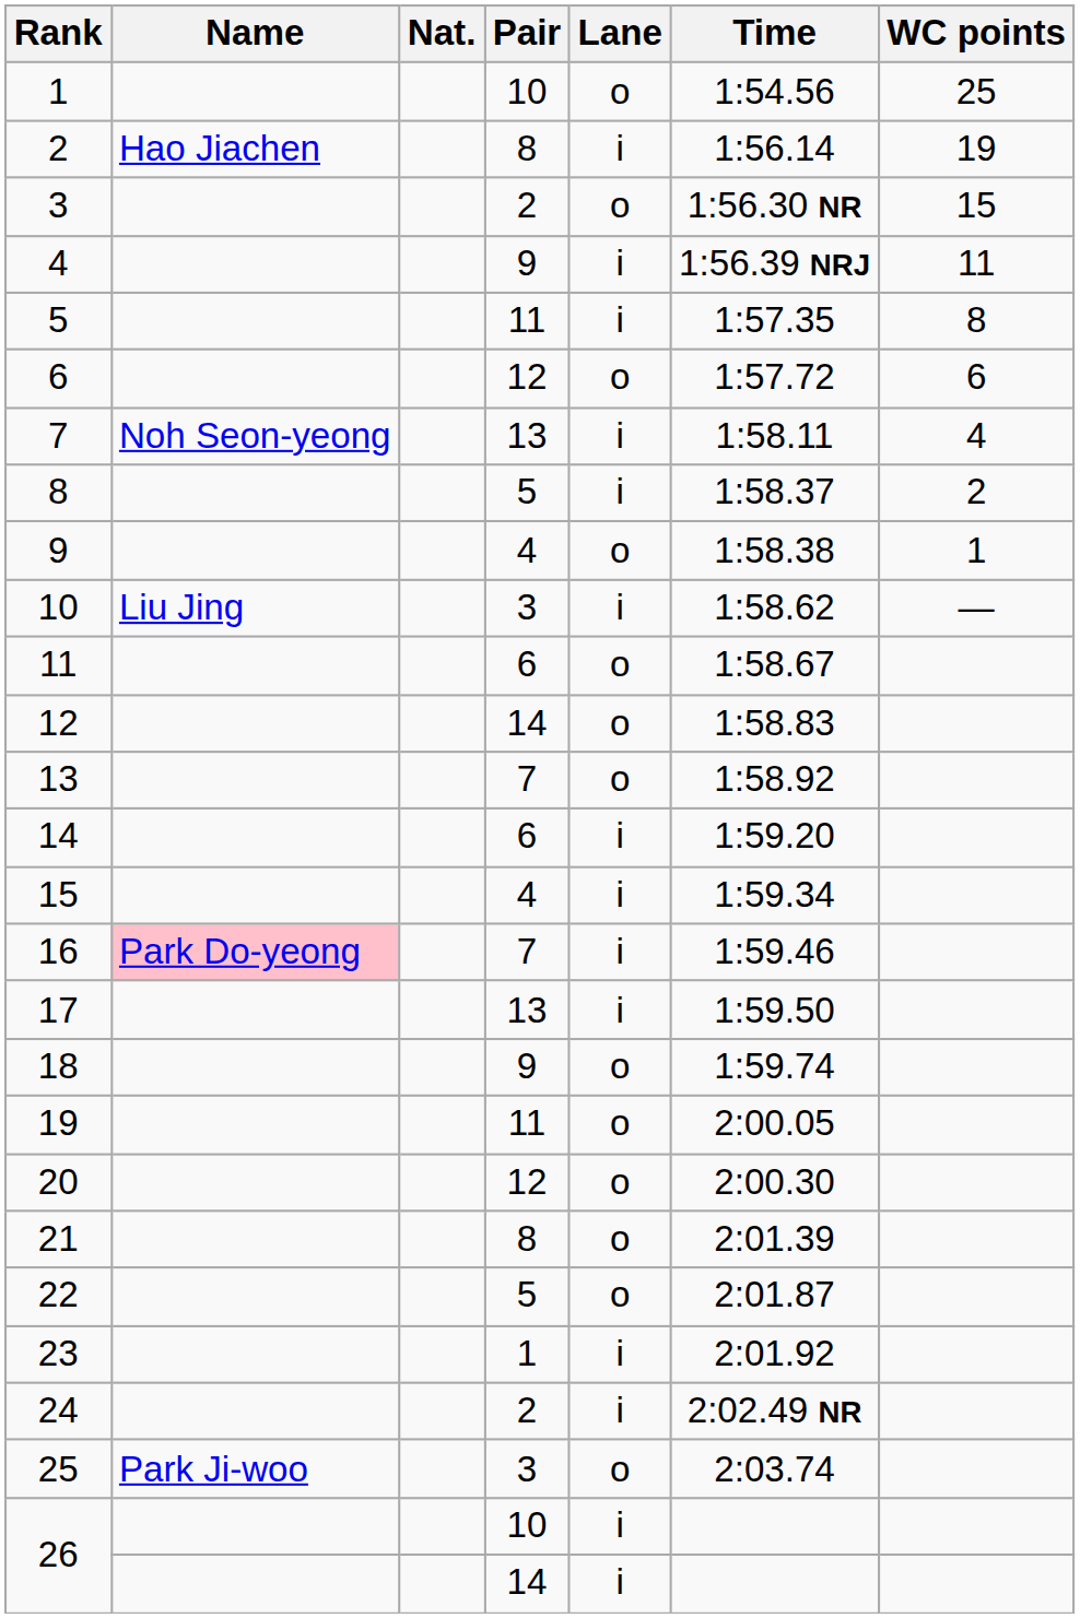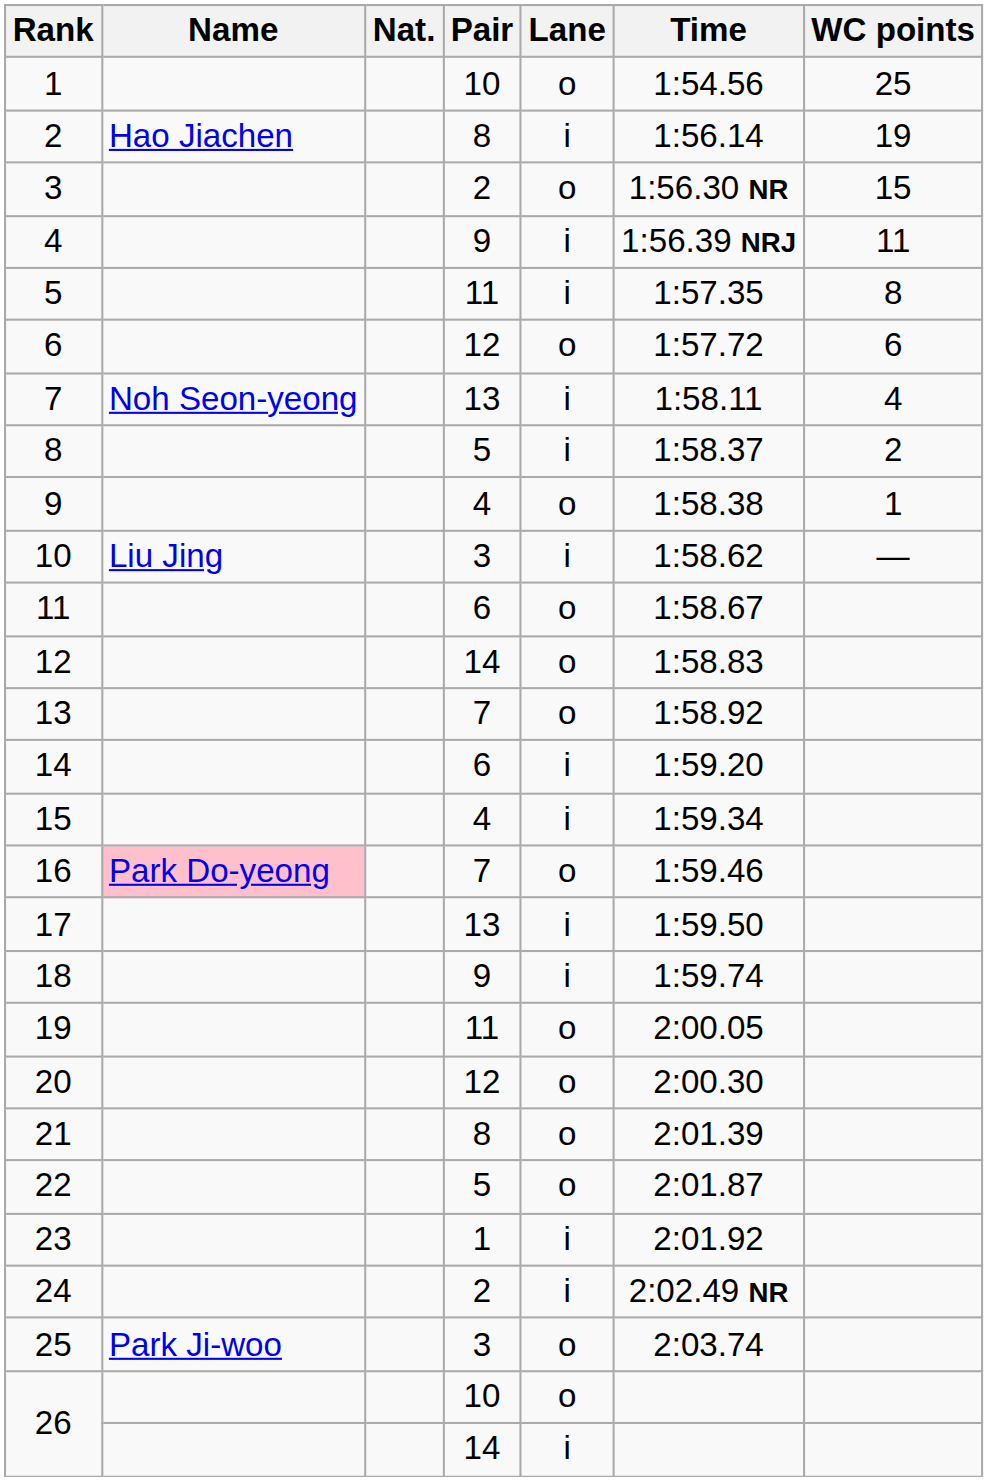 <table class="wikitable sortable" style="text-align:center">
 <tr>
 <th>Rank</th>
 <th>Name</th>
 <th>Nat.</th>
 <th>Pair</th>
 <th>Lane</th>
 <th>Time</th>
 <th>WC points</th>
 </tr>
 <tr>
 <td>1</td>
 <td align=left></td>
 <td></td>
 <td>10</td>
 <td>o</td>
 <td>1:54.56</td>
 <td>25</td>
 </tr>
 <tr>
 <td>2</td>
 <td align=left><a href='#'>Hao Jiachen</a></td>
 <td></td>
 <td>8</td>
 <td>i</td>
 <td>1:56.14</td>
 <td>19</td>
 </tr>
 <tr>
 <td>3</td>
 <td align=left></td>
 <td></td>
 <td>2</td>
 <td>o</td>
 <td>1:56.30 <strong><small>NR</small></strong></td>
 <td>15</td>
 </tr>
 <tr>
 <td>4</td>
 <td align=left></td>
 <td></td>
 <td>9</td>
 <td>i</td>
 <td>1:56.39 <strong><small>NRJ</small></strong></td>
 <td>11</td>
 </tr>
 <tr>
 <td>5</td>
 <td align=left></td>
 <td></td>
 <td>11</td>
 <td>i</td>
 <td>1:57.35</td>
 <td>8</td>
 </tr>
 <tr>
 <td>6</td>
 <td align=left></td>
 <td></td>
 <td>12</td>
 <td>o</td>
 <td>1:57.72</td>
 <td>6</td>
 </tr>
 <tr>
 <td>7</td>
 <td align=left><a href='#'>Noh Seon-yeong</a></td>
 <td></td>
 <td>13</td>
 <td>i</td>
 <td>1:58.11</td>
 <td>4</td>
 </tr>
 <tr>
 <td>8</td>
 <td align=left></td>
 <td></td>
 <td>5</td>
 <td>i</td>
 <td>1:58.37</td>
 <td>2</td>
 </tr>
 <tr>
 <td>9</td>
 <td align=left></td>
 <td></td>
 <td>4</td>
 <td>o</td>
 <td>1:58.38</td>
 <td>1</td>
 </tr>
 <tr>
 <td>10</td>
 <td align=left><a href='#'>Liu Jing</a></td>
 <td></td>
 <td>3</td>
 <td>i</td>
 <td>1:58.62</td>
 <td>—</td>
 </tr>
 <tr>
 <td>11</td>
 <td align=left></td>
 <td></td>
 <td>6</td>
 <td>o</td>
 <td>1:58.67</td>
 <td></td>
 </tr>
 <tr>
 <td>12</td>
 <td align=left></td>
 <td></td>
 <td>14</td>
 <td>o</td>
 <td>1:58.83</td>
 <td></td>
 </tr>
 <tr>
 <td>13</td>
 <td align=left></td>
 <td></td>
 <td>7</td>
 <td>o</td>
 <td>1:58.92</td>
 <td></td>
 </tr>
 <tr>
 <td>14</td>
 <td align=left></td>
 <td></td>
 <td>6</td>
 <td>i</td>
 <td>1:59.20</td>
 <td></td>
 </tr>
 <tr>
 <td>15</td>
 <td align=left></td>
 <td></td>
 <td>4</td>
 <td>i</td>
 <td>1:59.34</td>
 <td></td>
 </tr>
 <tr>
 <td>16</td>
 <td align=left style="background: pink;"><a href='#'>Park Do-yeong</a></td>
 <td></td>
 <td>7</td>
-<td>i</td>
+<td>o</td>
 <td>1:59.46</td>
 <td></td>
 </tr>
 <tr>
 <td>17</td>
 <td align=left></td>
 <td></td>
 <td>13</td>
 <td>i</td>
 <td>1:59.50</td>
 <td></td>
 </tr>
 <tr>
 <td>18</td>
 <td align=left></td>
 <td></td>
 <td>9</td>
-<td>o</td>
+<td>i</td>
 <td>1:59.74</td>
 <td></td>
 </tr>
 <tr>
 <td>19</td>
 <td align=left></td>
 <td></td>
 <td>11</td>
 <td>o</td>
 <td>2:00.05</td>
 <td></td>
 </tr>
 <tr>
 <td>20</td>
 <td align=left></td>
 <td></td>
 <td>12</td>
 <td>o</td>
 <td>2:00.30</td>
 <td></td>
 </tr>
 <tr>
 <td>21</td>
 <td align=left></td>
 <td></td>
 <td>8</td>
 <td>o</td>
 <td>2:01.39</td>
 <td></td>
 </tr>
 <tr>
 <td>22</td>
 <td align=left></td>
 <td></td>
 <td>5</td>
 <td>o</td>
 <td>2:01.87</td>
 <td></td>
 </tr>
 <tr>
 <td>23</td>
 <td align=left></td>
 <td></td>
 <td>1</td>
 <td>i</td>
 <td>2:01.92</td>
 <td></td>
 </tr>
 <tr>
 <td>24</td>
 <td align=left></td>
 <td></td>
 <td>2</td>
 <td>i</td>
 <td>2:02.49 <strong><small>NR</small></strong></td>
 <td></td>
 </tr>
 <tr>
 <td>25</td>
 <td align=left><a href='#'>Park Ji-woo</a></td>
 <td></td>
 <td>3</td>
 <td>o</td>
 <td>2:03.74</td>
 <td></td>
 </tr>
 <tr>
 <td rowspan=2>26</td>
 <td align=left></td>
 <td></td>
 <td>10</td>
-<td>i</td>
+<td>o</td>
 <td></td>
 <td></td>
 </tr>
 <tr>
 <td align=left></td>
 <td></td>
 <td>14</td>
 <td>i</td>
 <td></td>
 <td></td>
 </tr>
 </table>
